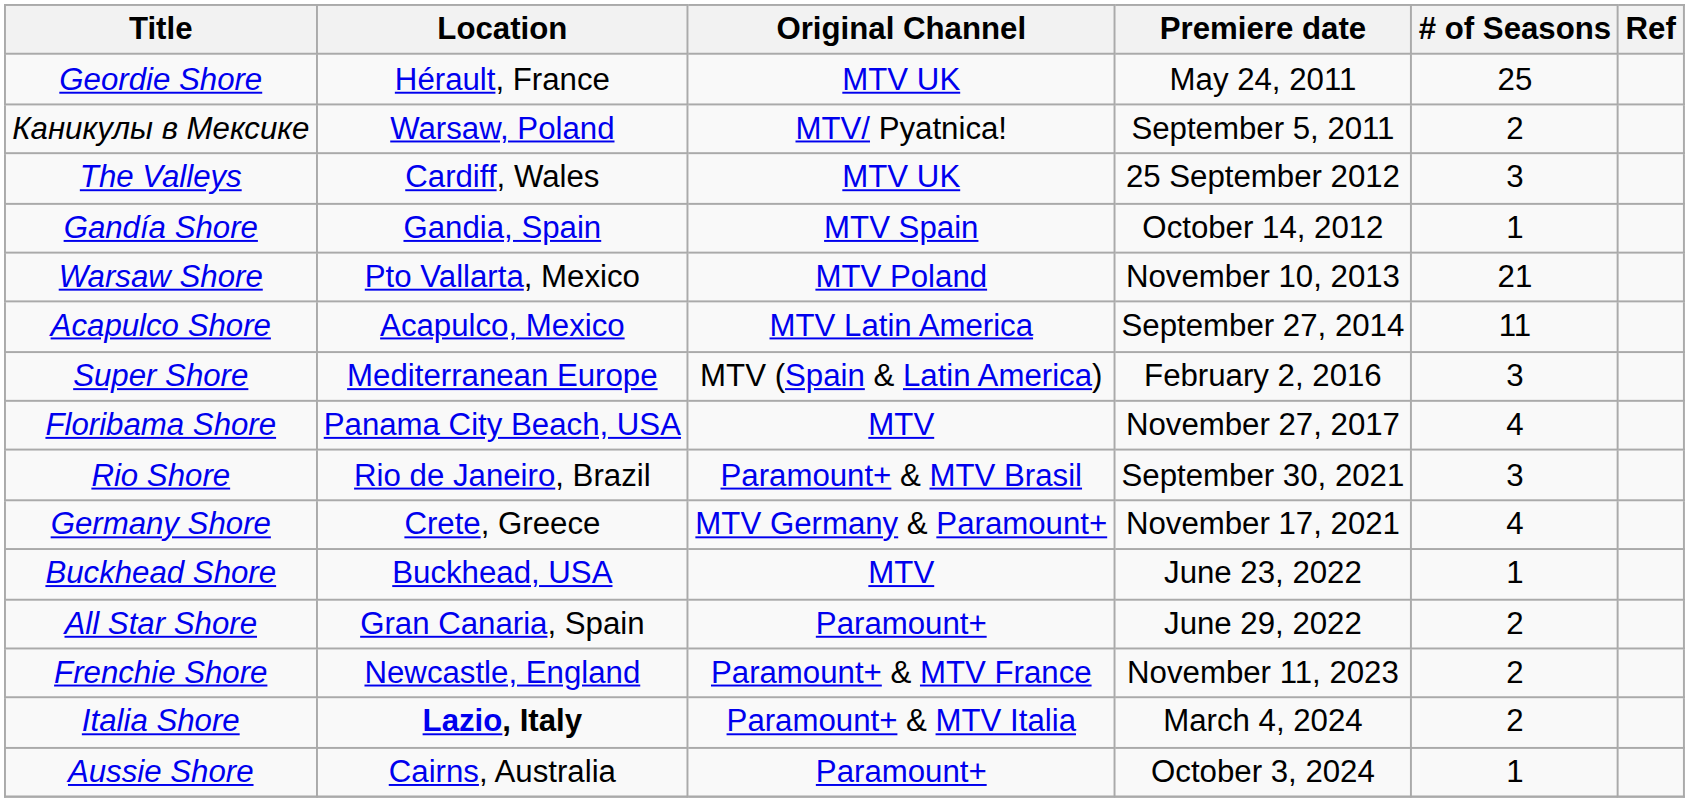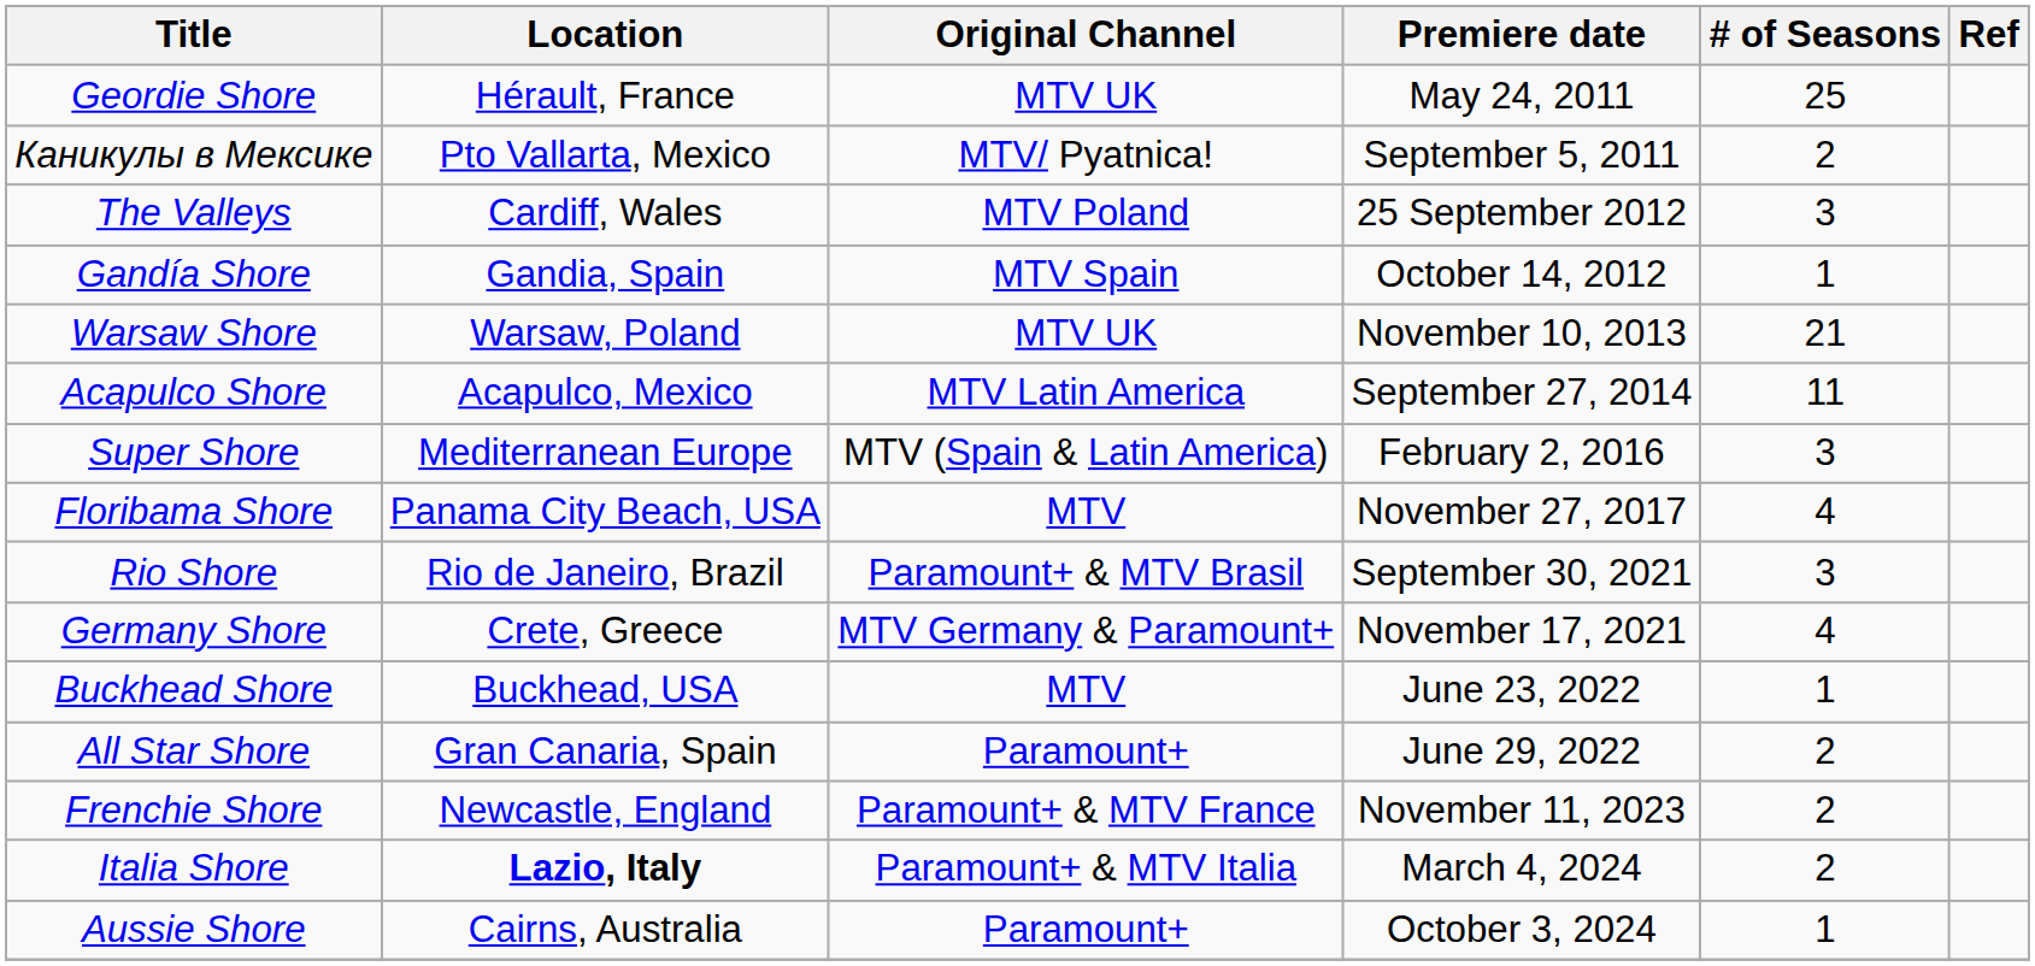 <table class="wikitable" style="text-align:center;">
 <tr>
 <th>Title</th>
 <th>Location</th>
 <th>Original Channel</th>
 <th>Premiere date</th>
 <th># of Seasons</th>
 <th>Ref</th>
 </tr>
 <tr>
 <td><em><a href='#'>Geordie Shore</a></em></td>
 <td><a href='#'>Hérault</a>, France</td>
 <td><a href='#'>MTV UK</a></td>
 <td>May 24, 2011</td>
 <td>25</td>
 <td></td>
 </tr>
 <tr>
 <td><em>Каникулы в Мексике</em></td>
-<td><a href='#'>Warsaw, Poland</a></td>
+<td><a href='#'>Pto Vallarta</a>, Mexico</td>
 <td><a href='#'>MTV/</a> Pyatnica!</td>
 <td>September 5, 2011</td>
 <td>2</td>
 <td></td>
 </tr>
 <tr>
 <td><em><a href='#'>The Valleys</a></em></td>
 <td><a href='#'>Cardiff</a>, Wales</td>
-<td><a href='#'>MTV UK</a></td>
+<td><a href='#'>MTV Poland</a></td>
 <td>25 September 2012</td>
 <td>3</td>
 <td></td>
 </tr>
 <tr>
 <td><em><a href='#'>Gandía Shore</a></em></td>
 <td><a href='#'>Gandia, Spain</a></td>
 <td><a href='#'>MTV Spain</a></td>
 <td>October 14, 2012</td>
 <td>1</td>
 <td></td>
 </tr>
 <tr>
 <td><em><a href='#'>Warsaw Shore</a></em></td>
-<td><a href='#'>Pto Vallarta</a>, Mexico</td>
-<td><a href='#'>MTV Poland</a></td>
+<td><a href='#'>Warsaw, Poland</a></td>
+<td><a href='#'>MTV UK</a></td>
 <td>November 10, 2013</td>
 <td>21</td>
 <td></td>
 </tr>
 <tr>
 <td><em><a href='#'>Acapulco Shore</a></em></td>
 <td><a href='#'>Acapulco, Mexico</a></td>
 <td><a href='#'>MTV Latin America</a></td>
 <td>September 27, 2014</td>
 <td>11</td>
 <td></td>
 </tr>
 <tr>
 <td><em><a href='#'>Super Shore</a></em></td>
 <td><a href='#'>Mediterranean Europe</a></td>
 <td>MTV (<a href='#'>Spain</a> & <a href='#'>Latin America</a>)</td>
 <td>February 2, 2016</td>
 <td>3</td>
 <td></td>
 </tr>
 <tr>
 <td><em><a href='#'>Floribama Shore</a></em></td>
 <td><a href='#'>Panama City Beach, USA</a></td>
 <td><a href='#'>MTV</a></td>
 <td>November 27, 2017</td>
 <td>4</td>
 <td></td>
 </tr>
 <tr>
 <td><em><a href='#'>Rio Shore</a></em></td>
 <td><a href='#'>Rio de Janeiro</a>, Brazil</td>
 <td><a href='#'>Paramount+</a> & <a href='#'>MTV Brasil</a></td>
 <td>September 30, 2021</td>
 <td>3</td>
 <td></td>
 </tr>
 <tr>
 <td><em><a href='#'>Germany Shore</a></em></td>
 <td><a href='#'>Crete</a>, Greece</td>
 <td><a href='#'>MTV Germany</a> & <a href='#'>Paramount+</a></td>
 <td>November 17, 2021</td>
 <td>4</td>
 <td></td>
 </tr>
 <tr>
 <td><em><a href='#'>Buckhead Shore</a></em></td>
 <td><a href='#'>Buckhead, USA</a></td>
 <td><a href='#'>MTV</a></td>
 <td>June 23, 2022</td>
 <td>1</td>
 <td></td>
 </tr>
 <tr>
 <td><em><a href='#'>All Star Shore</a></em></td>
 <td><a href='#'>Gran Canaria</a>, Spain</td>
 <td><a href='#'>Paramount+</a></td>
 <td>June 29, 2022</td>
 <td>2</td>
 <td></td>
 </tr>
 <tr>
 <td><em><a href='#'>Frenchie Shore</a></em></td>
 <td><a href='#'>Newcastle, England</a></td>
 <td><a href='#'>Paramount+</a> & <a href='#'>MTV France</a></td>
 <td>November 11, 2023</td>
 <td>2</td>
 <td></td>
 </tr>
 <tr>
 <td><em><a href='#'>Italia Shore</a></em></td>
 <td><strong><a href='#'>Lazio</a>, Italy</strong></td>
 <td><a href='#'>Paramount+</a> & <a href='#'>MTV Italia</a></td>
 <td>March 4, 2024</td>
 <td>2</td>
 <td></td>
 </tr>
 <tr>
 <td><em><a href='#'>Aussie Shore</a></em></td>
 <td><a href='#'>Cairns</a>, Australia</td>
 <td><a href='#'>Paramount+</a></td>
 <td>October 3, 2024</td>
 <td>1</td>
 <td></td>
 </tr>
 <tr>
 </tr>
 </table>
